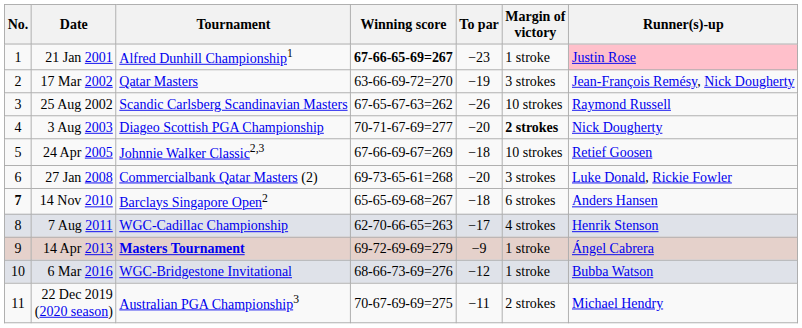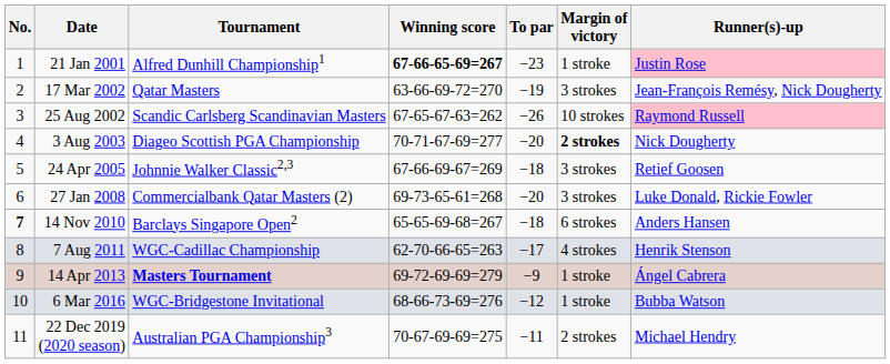 <table class="wikitable" style="font-size:95%;">
 <tr>
 <th>No.</th>
 <th>Date</th>
 <th>Tournament</th>
 <th>Winning score</th>
 <th>To par</th>
 <th>Margin of<br>victory</th>
 <th>Runner(s)-up</th>
 </tr>
 <tr>
 <td align=center>1</td>
 <td align=right>21 Jan <a href='#'>2001</a></td>
 <td><a href='#'>Alfred Dunhill Championship</a><sup>1</sup></td>
 <td align=right><strong>67-66-65-69=267</strong></td>
 <td align=center>−23</td>
 <td>1 stroke</td>
 <td style="background: pink;"> <a href='#'>Justin Rose</a></td>
 </tr>
 <tr>
 <td align=center>2</td>
 <td align=right>17 Mar <a href='#'>2002</a></td>
 <td><a href='#'>Qatar Masters</a></td>
 <td align=right>63-66-69-72=270</td>
 <td align=center>−19</td>
 <td>3 strokes</td>
 <td> <a href='#'>Jean-François Remésy</a>,  <a href='#'>Nick Dougherty</a></td>
 </tr>
 <tr>
 <td align=center>3</td>
 <td align=right>25 Aug 2002</td>
 <td><a href='#'>Scandic Carlsberg Scandinavian Masters</a></td>
 <td align=right>67-65-67-63=262</td>
 <td align=center>−26</td>
 <td>10 strokes</td>
-<td> <a href='#'>Raymond Russell</a></td>
+<td style="background: pink;"> <a href='#'>Raymond Russell</a></td>
 </tr>
 <tr>
 <td align=center>4</td>
 <td align=right>3 Aug <a href='#'>2003</a></td>
 <td><a href='#'>Diageo Scottish PGA Championship</a></td>
 <td align=right>70-71-67-69=277</td>
 <td align=center>−20</td>
 <td><strong>2 strokes</strong></td>
 <td> <a href='#'>Nick Dougherty</a></td>
 </tr>
 <tr>
 <td align=center>5</td>
 <td align=right>24 Apr <a href='#'>2005</a></td>
 <td><a href='#'>Johnnie Walker Classic</a><sup>2,3</sup></td>
 <td align=right>67-66-69-67=269</td>
 <td align=center>−18</td>
-<td>10 strokes</td>
+<td>3 strokes</td>
 <td> <a href='#'>Retief Goosen</a></td>
 </tr>
 <tr>
 <td align=center>6</td>
 <td align=right>27 Jan <a href='#'>2008</a></td>
 <td><a href='#'>Commercialbank Qatar Masters</a> (2)</td>
 <td align=right>69-73-65-61=268</td>
 <td align=center>−20</td>
 <td>3 strokes</td>
 <td> <a href='#'>Luke Donald</a>,  <a href='#'>Rickie Fowler</a></td>
 </tr>
 <tr>
 <td align=center><strong>7</strong></td>
 <td align=right>14 Nov <a href='#'>2010</a></td>
 <td><a href='#'>Barclays Singapore Open</a><sup>2</sup></td>
 <td align=right>65-65-69-68=267</td>
 <td align=center>−18</td>
 <td>6 strokes</td>
 <td> <a href='#'>Anders Hansen</a></td>
 </tr>
 <tr style="background:#dfe2e9;">
 <td align=center>8</td>
 <td align=right>7 Aug <a href='#'>2011</a></td>
 <td><a href='#'>WGC-Cadillac Championship</a></td>
 <td align=right>62-70-66-65=263</td>
 <td align=center>−17</td>
 <td>4 strokes</td>
 <td> <a href='#'>Henrik Stenson</a></td>
 </tr>
 <tr style="background:#e5d1cb;">
 <td align=center>9</td>
 <td align=right>14 Apr <a href='#'>2013</a></td>
 <td><strong><a href='#'>Masters Tournament</a></strong></td>
 <td align=right>69-72-69-69=279</td>
 <td align=center>−9</td>
 <td>1 stroke</td>
 <td> <a href='#'>Ángel Cabrera</a></td>
 </tr>
 <tr style="background:#dfe2e9;">
 <td align=center>10</td>
 <td align=right>6 Mar <a href='#'>2016</a></td>
 <td><a href='#'>WGC-Bridgestone Invitational</a></td>
 <td align=right>68-66-73-69=276</td>
 <td align=center>−12</td>
 <td>1 stroke</td>
 <td> <a href='#'>Bubba Watson</a></td>
 </tr>
 <tr>
 <td align=center>11</td>
 <td align=right>22 Dec 2019<br>(<a href='#'>2020 season</a>)</td>
 <td><a href='#'>Australian PGA Championship</a><sup>3</sup></td>
 <td align=right>70-67-69-69=275</td>
 <td align=center>−11</td>
 <td>2 strokes</td>
 <td> <a href='#'>Michael Hendry</a></td>
 </tr>
 </table>
